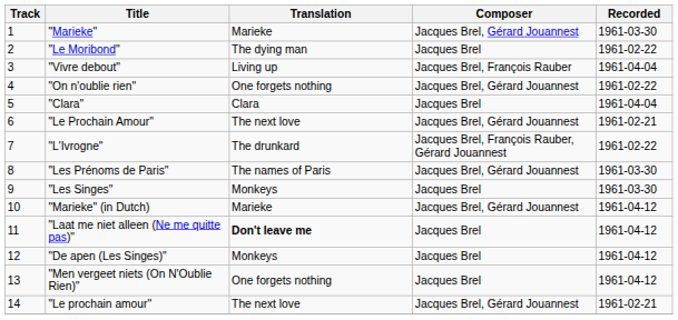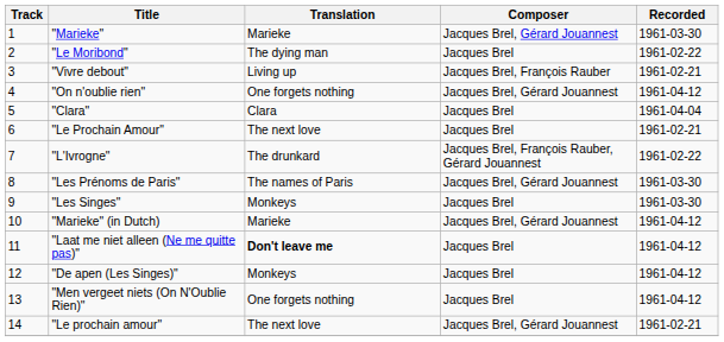 <table class="wikitable">
 <tr>
 <th style="width:50px;">Track</th>
 <th style="width:250px;">Title</th>
 <th style="width:250px;">Translation</th>
 <th style="width:250px;">Composer</th>
 <th style="width:100px;">Recorded</th>
 </tr>
 <tr>
 <td>1</td>
 <td>"<a href='#'>Marieke</a>"</td>
 <td>Marieke</td>
 <td>Jacques Brel, <a href='#'>Gérard Jouannest</a></td>
 <td>1961-03-30</td>
 </tr>
 <tr>
 <td>2</td>
 <td>"<a href='#'>Le Moribond</a>"</td>
 <td>The dying man</td>
 <td>Jacques Brel</td>
 <td>1961-02-22</td>
 </tr>
 <tr>
 <td>3</td>
 <td>"Vivre debout"</td>
 <td>Living up</td>
 <td>Jacques Brel, François Rauber</td>
-<td>1961-04-04</td>
+<td>1961-02-21</td>
 </tr>
 <tr>
 <td>4</td>
 <td>"On n'oublie rien"</td>
 <td>One forgets nothing</td>
 <td>Jacques Brel, Gérard Jouannest</td>
-<td>1961-02-22</td>
+<td>1961-04-12</td>
 </tr>
 <tr>
 <td>5</td>
 <td>"Clara"</td>
 <td>Clara</td>
 <td>Jacques Brel</td>
 <td>1961-04-04</td>
 </tr>
 <tr>
 <td>6</td>
 <td>"Le Prochain Amour"</td>
 <td>The next love</td>
-<td>Jacques Brel, Gérard Jouannest</td>
+<td>Jacques Brel</td>
 <td>1961-02-21</td>
 </tr>
 <tr>
 <td>7</td>
 <td>"L'Ivrogne"</td>
 <td>The drunkard</td>
 <td>Jacques Brel, François Rauber, Gérard Jouannest</td>
 <td>1961-02-22</td>
 </tr>
 <tr>
 <td>8</td>
 <td>"Les Prénoms de Paris"</td>
 <td>The names of Paris</td>
 <td>Jacques Brel, Gérard Jouannest</td>
 <td>1961-03-30</td>
 </tr>
 <tr>
 <td>9</td>
 <td>"Les Singes"</td>
 <td>Monkeys</td>
 <td>Jacques Brel</td>
 <td>1961-03-30</td>
 </tr>
 <tr>
 <td>10</td>
 <td>"Marieke" (in Dutch)</td>
 <td>Marieke</td>
 <td>Jacques Brel, Gérard Jouannest</td>
 <td>1961-04-12</td>
 </tr>
 <tr>
 <td>11</td>
 <td>"Laat me niet alleen (<a href='#'>Ne me quitte pas</a>)"</td>
 <td><strong>Don't leave me</strong></td>
 <td>Jacques Brel</td>
 <td>1961-04-12</td>
 </tr>
 <tr>
 <td>12</td>
 <td>"De apen (Les Singes)"</td>
 <td>Monkeys</td>
 <td>Jacques Brel</td>
 <td>1961-04-12</td>
 </tr>
 <tr>
 <td>13</td>
 <td>"Men vergeet niets (On N'Oublie Rien)"</td>
 <td>One forgets nothing</td>
 <td>Jacques Brel</td>
 <td>1961-04-12</td>
 </tr>
 <tr>
 <td>14</td>
 <td>"Le prochain amour"</td>
 <td>The next love</td>
 <td>Jacques Brel, Gérard Jouannest</td>
 <td>1961-02-21</td>
 </tr>
 <tr>
 </tr>
 </table>
